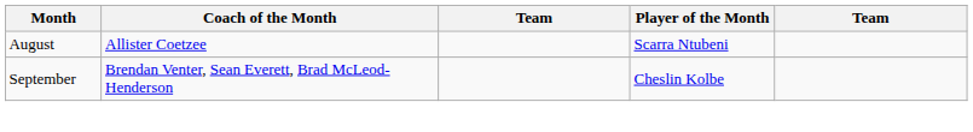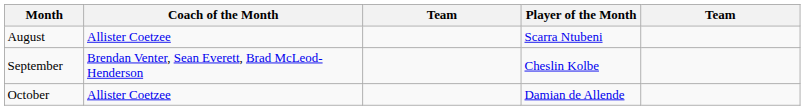 <table class="wikitable" style="font-size:90%; width:70%; text-align: left;">
 <tr>
 <th style="width:10%;">Month</th>
 <th style="width:35%;">Coach of the Month</th>
 <th style="width:20%;">Team</th>
 <th style="width:15%;">Player of the Month</th>
 <th style="width:20%;">Team</th>
 </tr>
 <tr>
 <td>August</td>
 <td><a href='#'>Allister Coetzee</a></td>
 <td></td>
 <td><a href='#'>Scarra Ntubeni</a></td>
 <td></td>
 </tr>
 <tr>
 <td>September</td>
 <td><a href='#'>Brendan Venter</a>, <a href='#'>Sean Everett</a>, <a href='#'>Brad McLeod-Henderson</a></td>
 <td></td>
 <td><a href='#'>Cheslin Kolbe</a></td>
 <td></td>
 </tr>
+<tr>
+<td>October</td>
+<td><a href='#'>Allister Coetzee</a></td>
+<td></td>
+<td><a href='#'>Damian de Allende</a></td>
+<td></td>
+</tr>
 </table>
